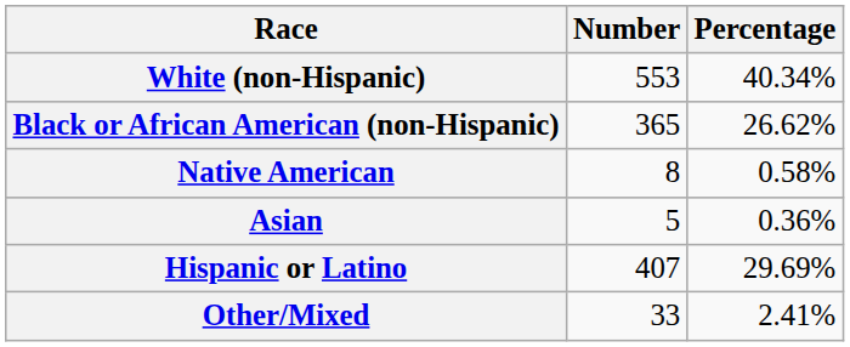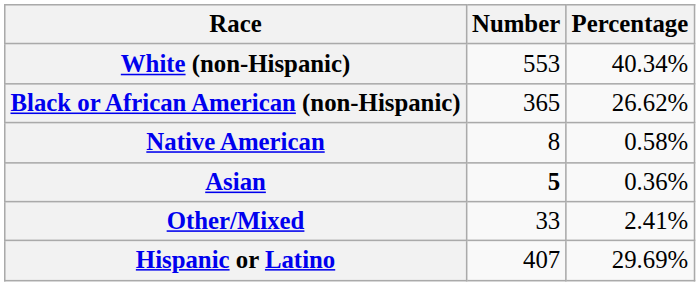 <table class="wikitable" style="text-align:right">
 <tr>
 <th scope="col">Race</th>
 <th scope="col">Number</th>
 <th scope="col">Percentage</th>
 </tr>
 <tr>
 <th scope="row"><a href='#'>White</a> (non-Hispanic)</th>
 <td>553</td>
 <td>40.34%</td>
 </tr>
 <tr>
 <th scope="row"><a href='#'>Black or African American</a> (non-Hispanic)</th>
 <td>365</td>
 <td>26.62%</td>
 </tr>
 <tr>
 <th scope="row"><a href='#'>Native American</a></th>
 <td>8</td>
 <td>0.58%</td>
 </tr>
 <tr>
 <th scope="row"><a href='#'>Asian</a></th>
-<td>5</td>
+<td><strong>5</strong></td>
 <td>0.36%</td>
+</tr>
+<tr>
+<th scope="row"><a href='#'>Other/Mixed</a></th>
+<td>33</td>
+<td>2.41%</td>
 </tr>
 <tr>
 <th scope="row"><a href='#'>Hispanic</a> or <a href='#'>Latino</a></th>
 <td>407</td>
 <td>29.69%</td>
 </tr>
-<tr>
-<th scope="row"><a href='#'>Other/Mixed</a></th>
-<td>33</td>
-<td>2.41%</td>
-</tr>
 </table>
